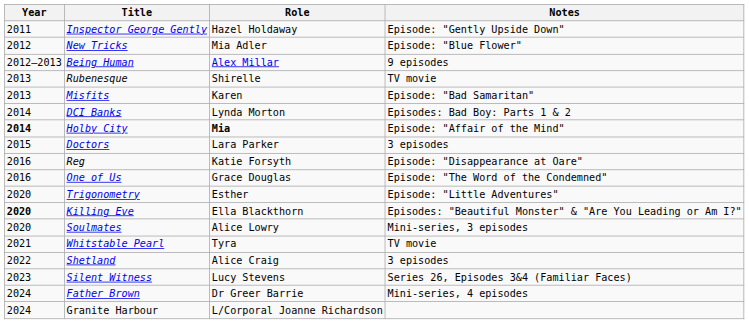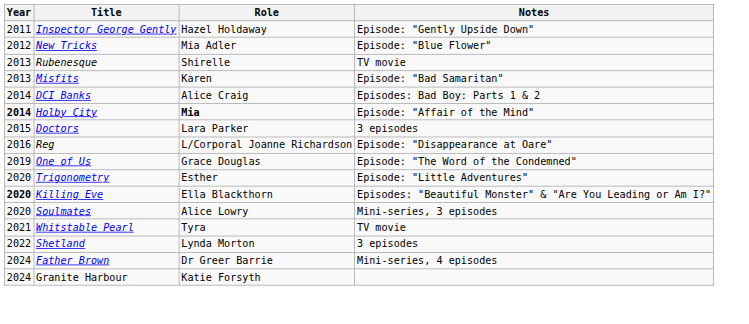 <table class="wikitable sortable">
 <tr>
 <th>Year</th>
 <th>Title</th>
 <th>Role</th>
 <th scope="col" class="unsortable">Notes</th>
 </tr>
 <tr>
 <td>2011</td>
 <td><em><a href='#'>Inspector George Gently</a></em></td>
 <td>Hazel Holdaway</td>
 <td>Episode: "Gently Upside Down"</td>
 </tr>
 <tr>
 <td>2012</td>
 <td><em><a href='#'>New Tricks</a></em></td>
 <td>Mia Adler</td>
 <td>Episode: "Blue Flower"</td>
 </tr>
 <tr>
-<td>2012–2013</td>
-<td><em><a href='#'>Being Human</a></em></td>
-<td><a href='#'>Alex Millar</a></td>
-<td>9 episodes</td>
-</tr>
-<tr>
 <td>2013</td>
 <td><em>Rubenesque</em></td>
 <td>Shirelle</td>
 <td>TV movie</td>
 </tr>
 <tr>
 <td>2013</td>
 <td><em><a href='#'>Misfits</a></em></td>
 <td>Karen</td>
 <td>Episode: "Bad Samaritan"</td>
 </tr>
 <tr>
 <td>2014</td>
 <td><em><a href='#'>DCI Banks</a></em></td>
-<td>Lynda Morton</td>
+<td>Alice Craig</td>
 <td>Episodes: Bad Boy: Parts 1 & 2</td>
 </tr>
 <tr>
 <td><strong>2014</strong></td>
 <td><em><a href='#'>Holby City</a></em></td>
 <td><strong>Mia</strong></td>
 <td>Episode: "Affair of the Mind"</td>
 </tr>
 <tr>
 <td>2015</td>
 <td><em><a href='#'>Doctors</a></em></td>
 <td>Lara Parker</td>
 <td>3 episodes</td>
 </tr>
 <tr>
 <td>2016</td>
 <td><em>Reg</em></td>
-<td>Katie Forsyth</td>
+<td>L/Corporal Joanne Richardson</td>
 <td>Episode: "Disappearance at Oare"</td>
 </tr>
 <tr>
-<td>2016</td>
+<td>2019</td>
 <td><em><a href='#'>One of Us</a></em></td>
 <td>Grace Douglas</td>
 <td>Episode: "The Word of the Condemned"</td>
 </tr>
 <tr>
 <td>2020</td>
 <td><em><a href='#'>Trigonometry</a></em></td>
 <td>Esther</td>
 <td>Episode: "Little Adventures"</td>
 </tr>
 <tr>
 <td><strong>2020</strong></td>
 <td><em><a href='#'>Killing Eve</a></em></td>
 <td>Ella Blackthorn</td>
 <td>Episodes: "Beautiful Monster" & "Are You Leading or Am I?"</td>
 </tr>
 <tr>
 <td>2020</td>
 <td><em><a href='#'>Soulmates</a></em></td>
 <td>Alice Lowry</td>
 <td>Mini-series, 3 episodes</td>
 </tr>
 <tr>
 <td>2021</td>
 <td><em><a href='#'>Whitstable Pearl</a></em></td>
 <td>Tyra</td>
 <td>TV movie</td>
 </tr>
 <tr>
 <td>2022</td>
 <td><em><a href='#'>Shetland</a></em></td>
-<td>Alice Craig</td>
+<td>Lynda Morton</td>
 <td>3 episodes</td>
-</tr>
-<tr>
-<td>2023</td>
-<td><em><a href='#'>Silent Witness</a></em></td>
-<td>Lucy Stevens</td>
-<td>Series 26, Episodes 3&4 (Familiar Faces)</td>
 </tr>
 <tr>
 <td>2024</td>
 <td><em><a href='#'>Father Brown</a></em></td>
 <td>Dr Greer Barrie</td>
 <td>Mini-series, 4 episodes</td>
 </tr>
 <tr>
 <td>2024</td>
 <td>Granite Harbour</td>
-<td>L/Corporal Joanne Richardson</td>
+<td>Katie Forsyth</td>
 </tr>
 </table>
